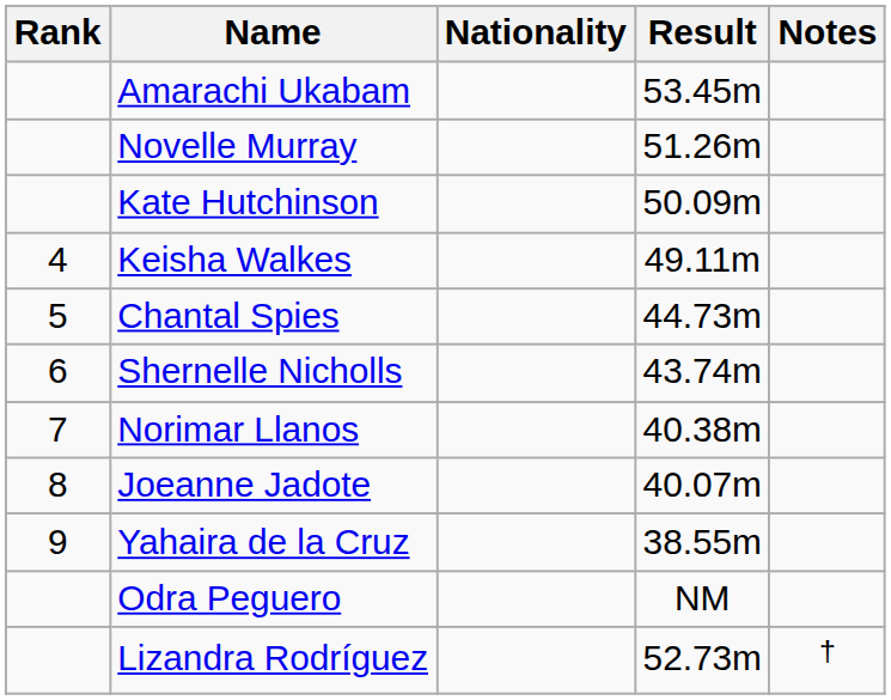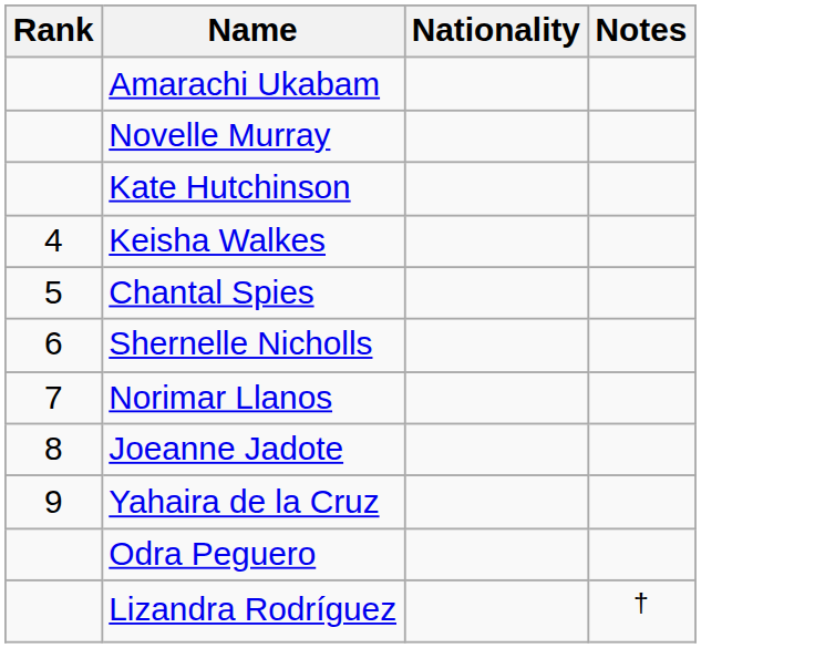 <table class="wikitable sortable" style="text-align:center">
 <tr>
 <th>Rank</th>
 <th>Name</th>
 <th>Nationality</th>
-<th>Result</th>
 <th>Notes</th>
 </tr>
 <tr>
 <td align=center></td>
 <td align=left><a href='#'>Amarachi Ukabam</a></td>
 <td align=left></td>
-<td>53.45m</td>
 <td></td>
 </tr>
 <tr>
 <td align=center></td>
 <td align=left><a href='#'>Novelle Murray</a></td>
 <td align=left></td>
-<td>51.26m</td>
 <td></td>
 </tr>
 <tr>
 <td align=center></td>
 <td align=left><a href='#'>Kate Hutchinson</a></td>
 <td align=left></td>
-<td>50.09m</td>
 <td></td>
 </tr>
 <tr>
 <td align=center>4</td>
 <td align=left><a href='#'>Keisha Walkes</a></td>
 <td align=left></td>
-<td>49.11m</td>
 <td></td>
 </tr>
 <tr>
 <td align=center>5</td>
 <td align=left><a href='#'>Chantal Spies</a></td>
 <td align=left></td>
-<td>44.73m</td>
 <td></td>
 </tr>
 <tr>
 <td align=center>6</td>
 <td align=left><a href='#'>Shernelle Nicholls</a></td>
 <td align=left></td>
-<td>43.74m</td>
 <td></td>
 </tr>
 <tr>
 <td align=center>7</td>
 <td align=left><a href='#'>Norimar Llanos</a></td>
 <td align=left></td>
-<td>40.38m</td>
 <td></td>
 </tr>
 <tr>
 <td align=center>8</td>
 <td align=left><a href='#'>Joeanne Jadote</a></td>
 <td align=left></td>
-<td>40.07m</td>
 <td></td>
 </tr>
 <tr>
 <td align=center>9</td>
 <td align=left><a href='#'>Yahaira de la Cruz</a></td>
 <td align=left></td>
-<td>38.55m</td>
 <td></td>
 </tr>
 <tr>
 <td align=center></td>
 <td align=left><a href='#'>Odra Peguero</a></td>
 <td align=left></td>
-<td>NM</td>
 <td></td>
 </tr>
 <tr>
 <td align=center></td>
 <td align=left><a href='#'>Lizandra Rodríguez</a></td>
 <td align=left></td>
-<td>52.73m</td>
 <td><sup>†</sup></td>
 </tr>
 </table>
